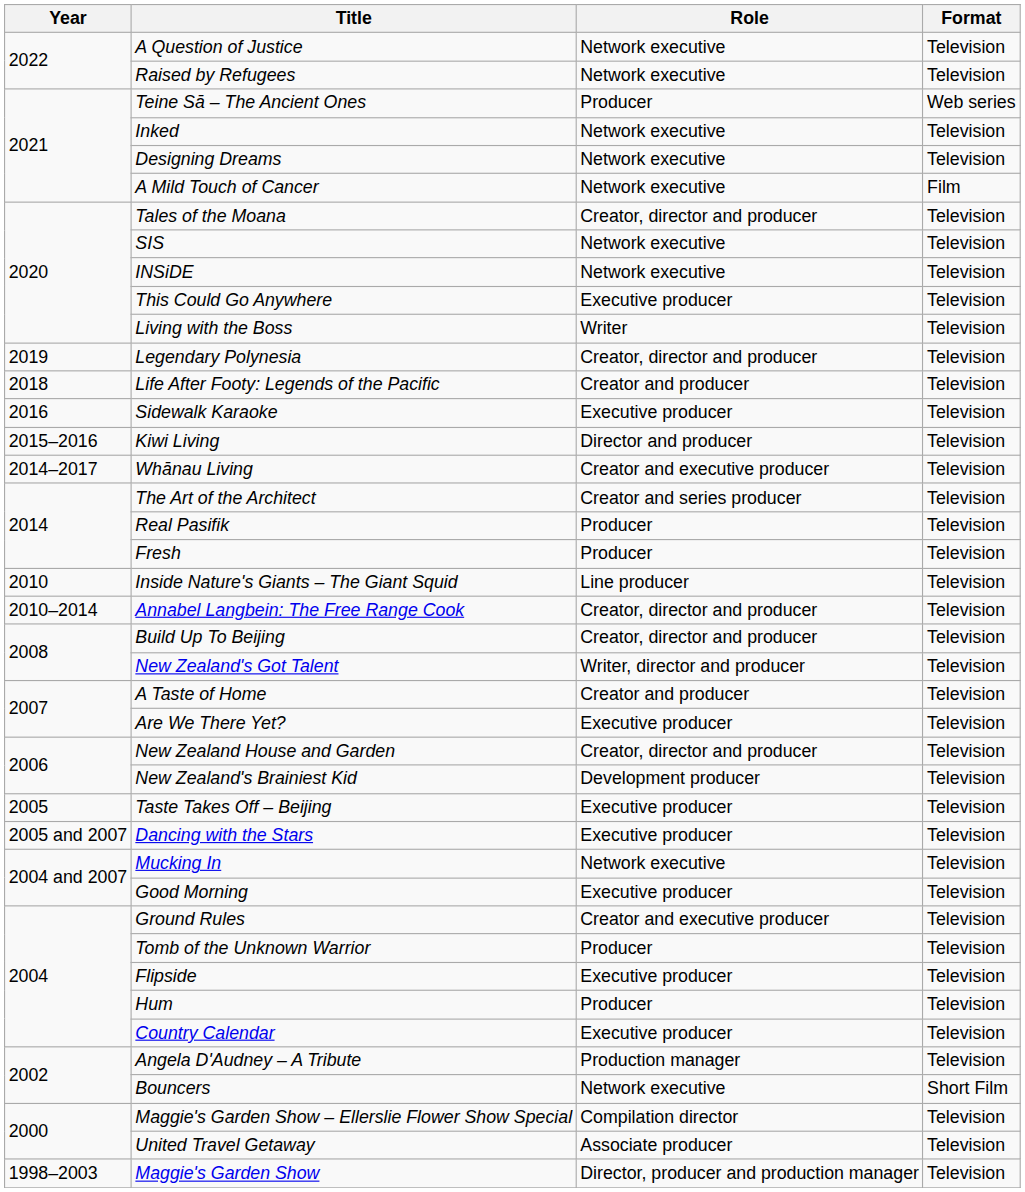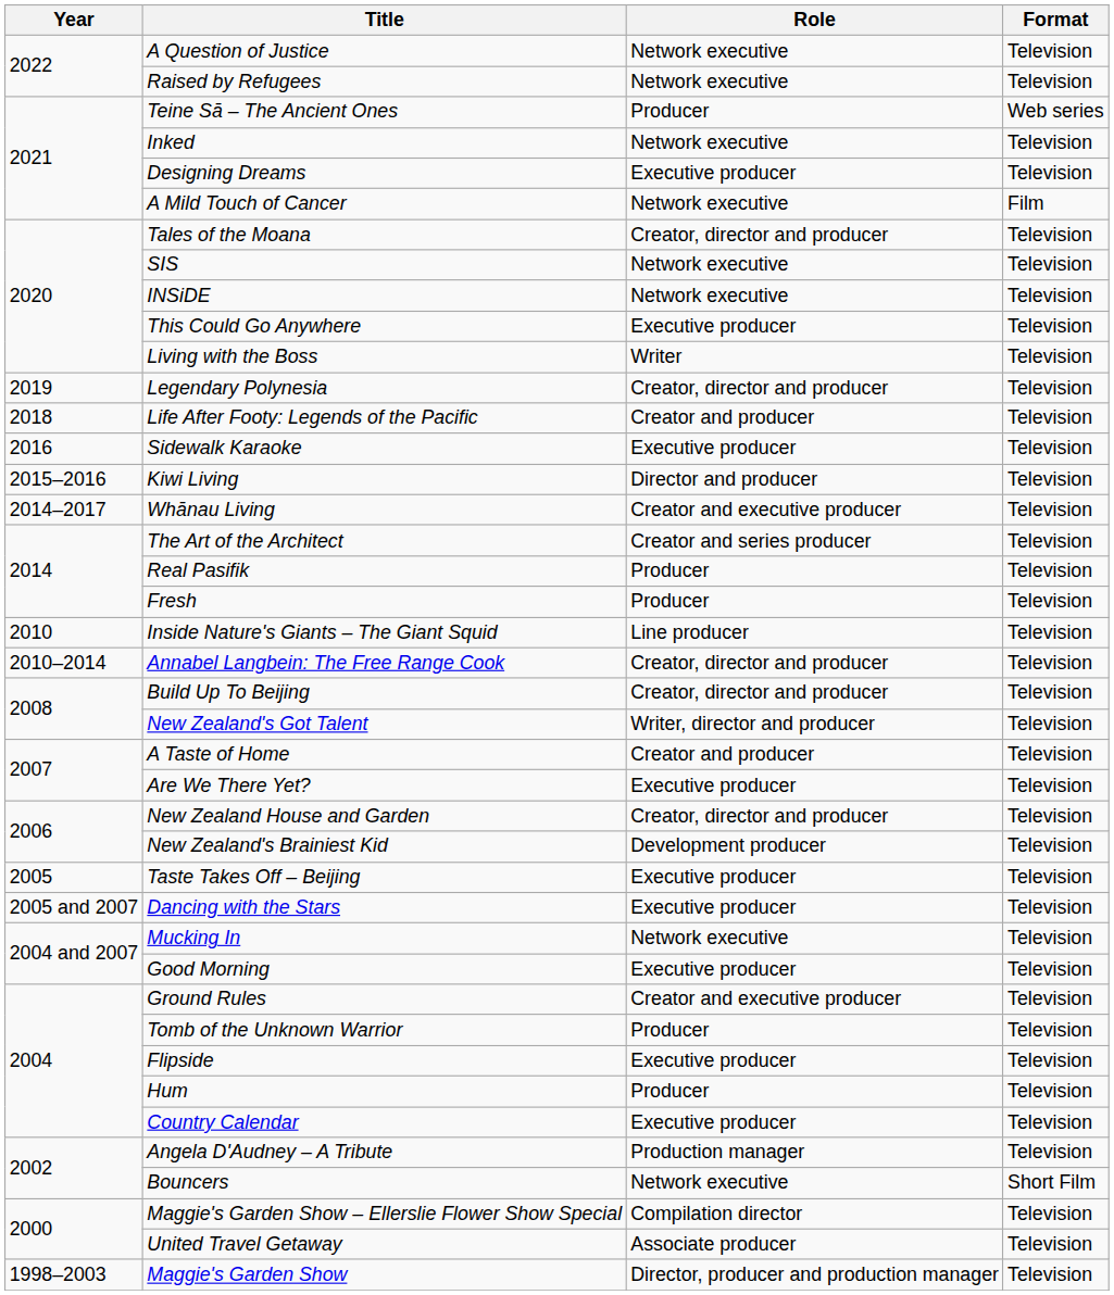 <table class="wikitable">
 <tr>
 <th>Year</th>
 <th>Title</th>
 <th>Role</th>
 <th>Format</th>
 </tr>
 <tr>
 <td rowspan="2">2022</td>
 <td><em>A Question of Justice</em></td>
 <td>Network executive</td>
 <td>Television</td>
 </tr>
 <tr>
 <td><em>Raised by Refugees</em></td>
 <td>Network executive</td>
 <td>Television</td>
 </tr>
 <tr>
 <td rowspan="4">2021</td>
 <td><em>Teine Sā – The Ancient Ones</em></td>
 <td>Producer</td>
 <td>Web series</td>
 </tr>
 <tr>
 <td><em>Inked</em></td>
 <td>Network executive</td>
 <td>Television</td>
 </tr>
 <tr>
 <td><em>Designing Dreams</em></td>
-<td>Network executive</td>
+<td>Executive producer</td>
 <td>Television</td>
 </tr>
 <tr>
 <td><em>A Mild Touch of Cancer</em></td>
 <td>Network executive</td>
 <td>Film</td>
 </tr>
 <tr>
 <td rowspan="5">2020</td>
 <td><em>Tales of the Moana</em></td>
 <td>Creator, director and producer</td>
 <td>Television</td>
 </tr>
 <tr>
 <td><em>SIS</em></td>
 <td>Network executive</td>
 <td>Television</td>
 </tr>
 <tr>
 <td><em>INSiDE</em></td>
 <td>Network executive</td>
 <td>Television</td>
 </tr>
 <tr>
 <td><em>This Could Go Anywhere</em></td>
 <td>Executive producer</td>
 <td>Television</td>
 </tr>
 <tr>
 <td><em>Living with the Boss</em></td>
 <td>Writer</td>
 <td>Television</td>
 </tr>
 <tr>
 <td>2019</td>
 <td><em>Legendary Polynesia</em></td>
 <td>Creator, director and producer</td>
 <td>Television</td>
 </tr>
 <tr>
 <td>2018</td>
 <td><em>Life After Footy: Legends of the Pacific</em></td>
 <td>Creator and producer</td>
 <td>Television</td>
 </tr>
 <tr>
 <td>2016</td>
 <td><em>Sidewalk Karaoke</em></td>
 <td>Executive producer</td>
 <td>Television</td>
 </tr>
 <tr>
 <td>2015–2016</td>
 <td><em>Kiwi Living</em></td>
 <td>Director and producer</td>
 <td>Television</td>
 </tr>
 <tr>
 <td>2014–2017</td>
 <td><em>Whānau Living</em></td>
 <td>Creator and executive producer</td>
 <td>Television</td>
 </tr>
 <tr>
 <td rowspan="3">2014</td>
 <td><em>The Art of the Architect</em></td>
 <td>Creator and series producer</td>
 <td>Television</td>
 </tr>
 <tr>
 <td><em>Real Pasifik</em></td>
 <td>Producer</td>
 <td>Television</td>
 </tr>
 <tr>
 <td><em>Fresh</em></td>
 <td>Producer</td>
 <td>Television</td>
 </tr>
 <tr>
 <td>2010</td>
 <td><em>Inside Nature's Giants – The Giant Squid</em></td>
 <td>Line producer</td>
 <td>Television</td>
 </tr>
 <tr>
 <td>2010–2014</td>
 <td><em><a href='#'>Annabel Langbein: The Free Range Cook</a></em></td>
 <td>Creator, director and producer</td>
 <td>Television</td>
 </tr>
 <tr>
 <td rowspan="2">2008</td>
 <td><em>Build Up To Beijing</em></td>
 <td>Creator, director and producer</td>
 <td>Television</td>
 </tr>
 <tr>
 <td><em><a href='#'>New Zealand's Got Talent</a></em></td>
 <td>Writer, director and producer</td>
 <td>Television</td>
 </tr>
 <tr>
 <td rowspan="2">2007</td>
 <td><em>A Taste of Home</em></td>
 <td>Creator and producer</td>
 <td>Television</td>
 </tr>
 <tr>
 <td><em>Are We There Yet?</em></td>
 <td>Executive producer</td>
 <td>Television</td>
 </tr>
 <tr>
 <td rowspan="2">2006</td>
 <td><em>New Zealand House and Garden</em></td>
 <td>Creator, director and producer</td>
 <td>Television</td>
 </tr>
 <tr>
 <td><em>New Zealand's Brainiest Kid</em></td>
 <td>Development producer</td>
 <td>Television</td>
 </tr>
 <tr>
 <td>2005</td>
 <td><em>Taste Takes Off – Beijing</em></td>
 <td>Executive producer</td>
 <td>Television</td>
 </tr>
 <tr>
 <td>2005 and 2007</td>
 <td><em><a href='#'>Dancing with the Stars</a></em></td>
 <td>Executive producer</td>
 <td>Television</td>
 </tr>
 <tr>
 <td rowspan="2">2004 and 2007</td>
 <td><em><a href='#'>Mucking In</a></em></td>
 <td>Network executive</td>
 <td>Television</td>
 </tr>
 <tr>
 <td><em>Good Morning</em></td>
 <td>Executive producer</td>
 <td>Television</td>
 </tr>
 <tr>
 <td rowspan="5">2004</td>
 <td><em>Ground Rules</em></td>
 <td>Creator and executive producer</td>
 <td>Television</td>
 </tr>
 <tr>
 <td><em>Tomb of the Unknown Warrior</em></td>
 <td>Producer</td>
 <td>Television</td>
 </tr>
 <tr>
 <td><em>Flipside</em></td>
 <td>Executive producer</td>
 <td>Television</td>
 </tr>
 <tr>
 <td><em>Hum</em></td>
 <td>Producer</td>
 <td>Television</td>
 </tr>
 <tr>
 <td><em><a href='#'>Country Calendar</a></em></td>
 <td>Executive producer</td>
 <td>Television</td>
 </tr>
 <tr>
 <td rowspan="2">2002</td>
 <td><em>Angela D'Audney – A Tribute</em></td>
 <td>Production manager</td>
 <td>Television</td>
 </tr>
 <tr>
 <td><em>Bouncers</em></td>
 <td>Network executive</td>
 <td>Short Film</td>
 </tr>
 <tr>
 <td rowspan="2">2000</td>
 <td><em>Maggie's Garden Show – Ellerslie Flower Show Special</em></td>
 <td>Compilation director</td>
 <td>Television</td>
 </tr>
 <tr>
 <td><em>United Travel Getaway</em></td>
 <td>Associate producer</td>
 <td>Television</td>
 </tr>
 <tr>
 <td>1998–2003</td>
 <td><em><a href='#'>Maggie's Garden Show</a></em></td>
 <td>Director, producer and production manager</td>
 <td>Television</td>
 </tr>
 </table>
